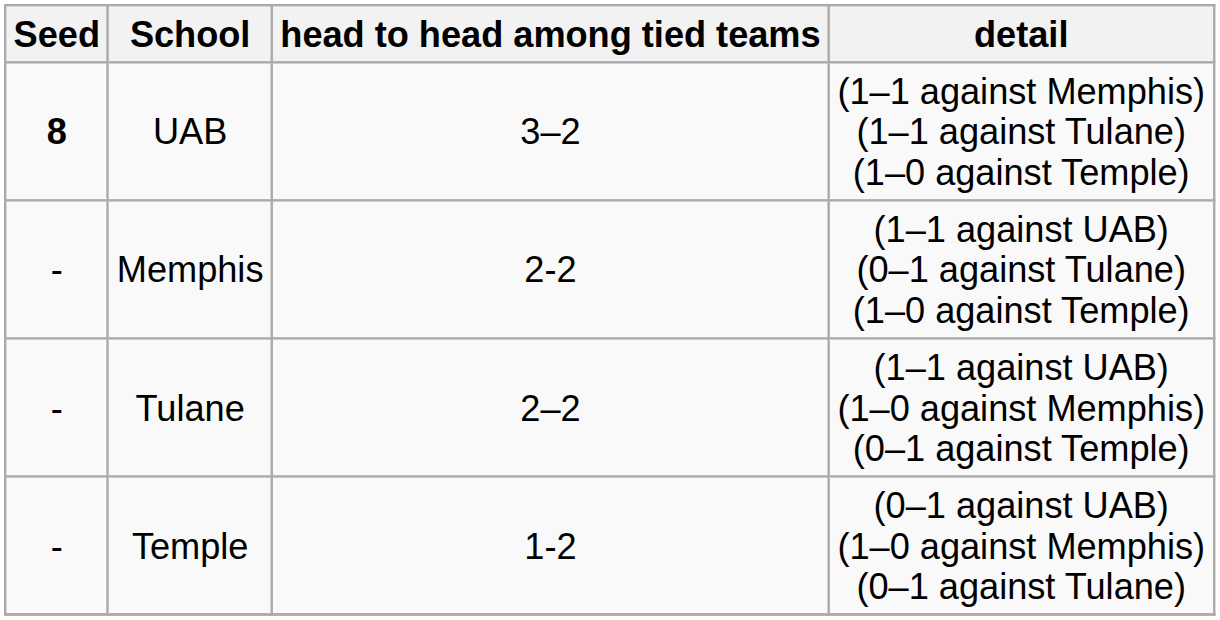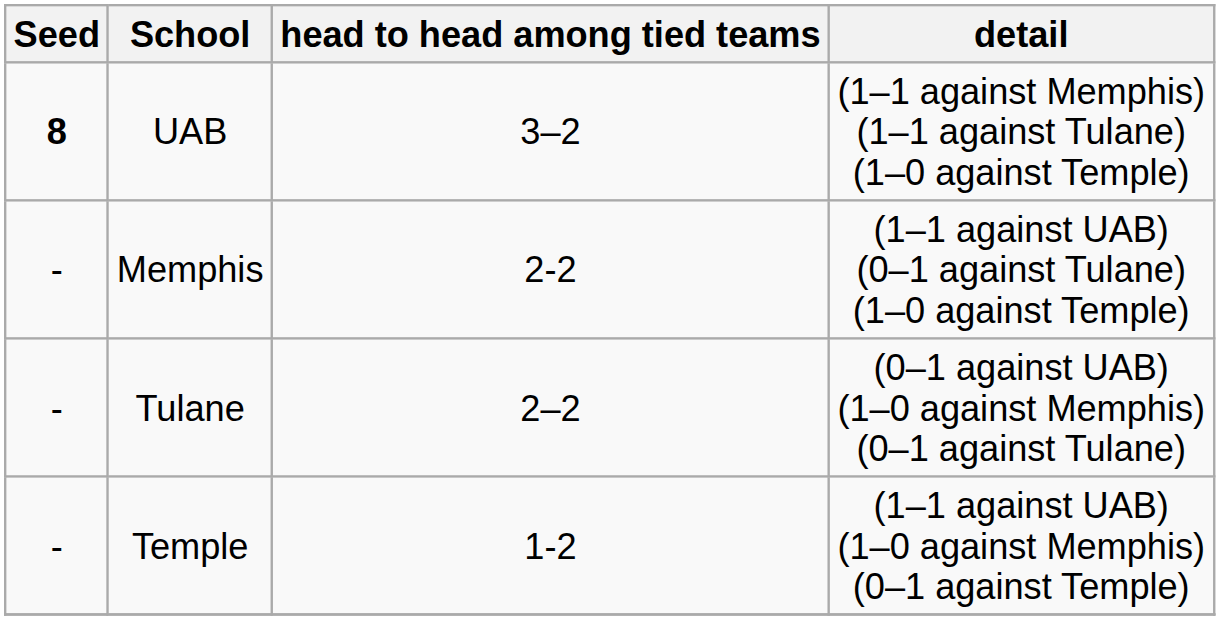 <table class="wikitable" style="white-space:nowrap; font-size:95%;text-align:center">
 <tr>
 <th>Seed</th>
 <th>School</th>
 <th>head to head among tied teams</th>
 <th>detail</th>
 </tr>
 <tr>
 <td><strong>8</strong></td>
 <td>UAB</td>
 <td>3–2</td>
 <td>(1–1 against Memphis)<br>(1–1 against Tulane)<br>(1–0 against Temple)</td>
 </tr>
 <tr>
 <td>-</td>
 <td>Memphis</td>
 <td>2-2</td>
 <td>(1–1 against UAB)<br>(0–1 against Tulane)<br>(1–0 against Temple)</td>
 </tr>
 <tr>
 <td>-</td>
 <td>Tulane</td>
 <td>2–2</td>
-<td>(1–1 against UAB)<br>(1–0 against Memphis)<br>(0–1 against Temple)</td>
+<td>(0–1 against UAB)<br>(1–0 against Memphis)<br>(0–1 against Tulane)</td>
 </tr>
 <tr>
 <td>-</td>
 <td>Temple</td>
 <td>1-2</td>
-<td>(0–1 against UAB)<br>(1–0 against Memphis)<br>(0–1 against Tulane)</td>
+<td>(1–1 against UAB)<br>(1–0 against Memphis)<br>(0–1 against Temple)</td>
 </tr>
 <tr>
 </tr>
 </table>
